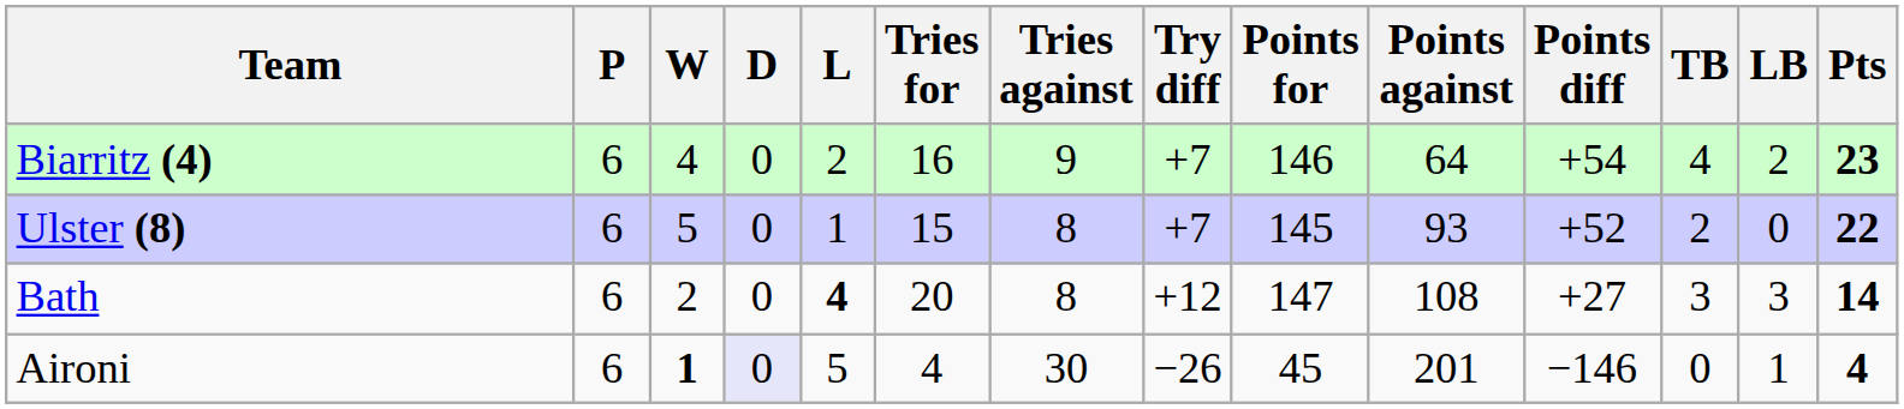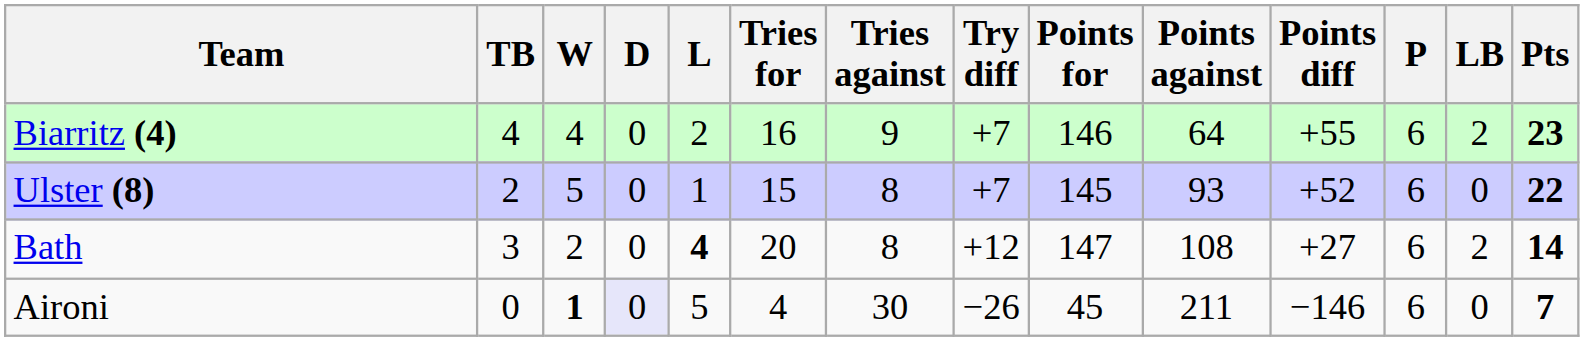 <table class="wikitable" style="text-align: center;">
 <tr>
 <th style="width:200px;">Team</th>
-<th width="20">P</th>
+<th width="20">TB</th>
 <th width="20">W</th>
 <th width="20">D</th>
 <th width="20">L</th>
 <th width="20">Tries for</th>
 <th width="20">Tries against</th>
 <th width="20">Try diff</th>
 <th width="20">Points for</th>
 <th width="20">Points against</th>
 <th width="25">Points diff</th>
-<th width="20">TB</th>
+<th width="20">P</th>
 <th width="20">LB</th>
 <th width="20">Pts</th>
 </tr>
 <tr style="background:#cfc;">
 <td align=left> <a href='#'>Biarritz</a> <strong>(4)</strong></td>
-<td>6</td>
+<td>4</td>
 <td>4</td>
 <td>0</td>
 <td>2</td>
 <td>16</td>
 <td>9</td>
 <td>+7</td>
 <td>146</td>
 <td>64</td>
-<td>+54</td>
-<td>4</td>
+<td>+55</td>
+<td>6</td>
 <td>2</td>
 <td><strong>23</strong></td>
 </tr>
 <tr style="background:#ccf;">
 <td align=left> <a href='#'>Ulster</a> <strong>(8)</strong></td>
-<td>6</td>
+<td>2</td>
 <td>5</td>
 <td>0</td>
 <td>1</td>
 <td>15</td>
 <td>8</td>
 <td>+7</td>
 <td>145</td>
 <td>93</td>
 <td>+52</td>
-<td>2</td>
+<td>6</td>
 <td>0</td>
 <td><strong>22</strong></td>
 </tr>
 <tr>
 <td align=left> <a href='#'>Bath</a></td>
-<td>6</td>
+<td>3</td>
 <td>2</td>
 <td>0</td>
 <td><strong>4</strong></td>
 <td>20</td>
 <td>8</td>
 <td>+12</td>
 <td>147</td>
 <td>108</td>
 <td>+27</td>
-<td>3</td>
-<td>3</td>
+<td>6</td>
+<td>2</td>
 <td><strong>14</strong></td>
 </tr>
 <tr>
 <td align=left> Aironi</td>
-<td>6</td>
+<td>0</td>
 <td><strong>1</strong></td>
 <td style="background: lavender;">0</td>
 <td>5</td>
 <td>4</td>
 <td>30</td>
 <td>−26</td>
 <td>45</td>
-<td>201</td>
+<td>211</td>
 <td>−146</td>
+<td>6</td>
 <td>0</td>
-<td>1</td>
-<td><strong>4</strong></td>
+<td><strong>7</strong></td>
 </tr>
 </table>
